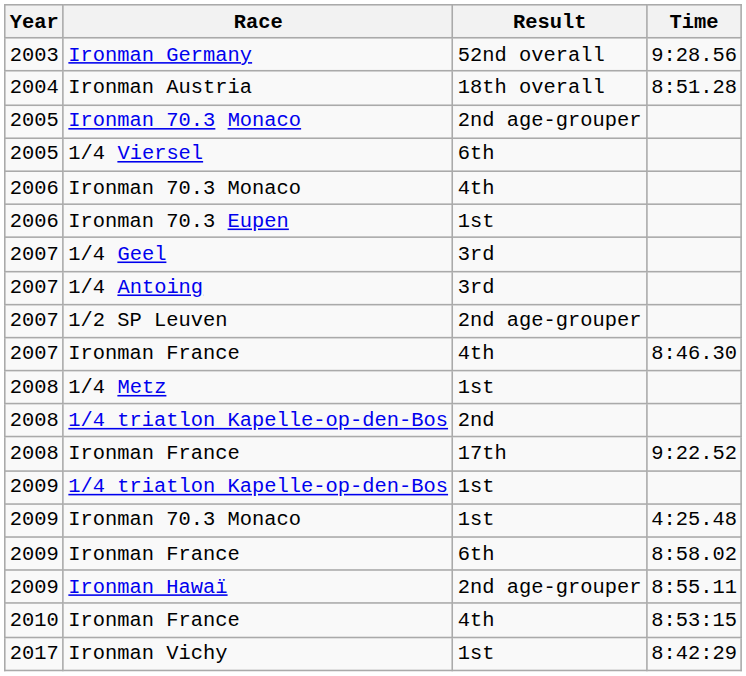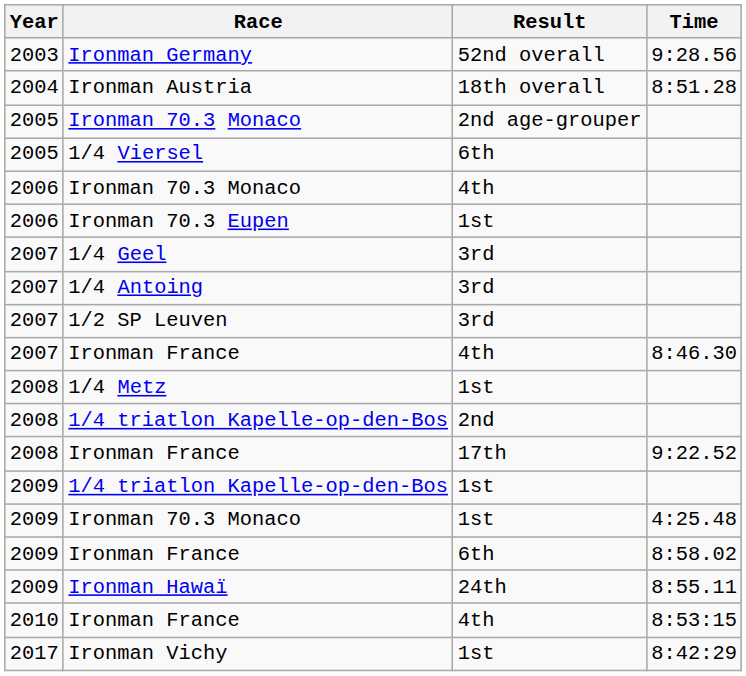 <table class="wikitable">
 <tr>
 <th>Year</th>
 <th>Race</th>
 <th>Result</th>
 <th>Time</th>
 </tr>
 <tr>
 <td>2003</td>
 <td><a href='#'>Ironman Germany</a></td>
 <td>52nd overall</td>
 <td>9:28.56</td>
 </tr>
 <tr>
 <td>2004</td>
 <td>Ironman Austria</td>
 <td>18th overall</td>
 <td>8:51.28</td>
 </tr>
 <tr>
 <td>2005</td>
 <td><a href='#'>Ironman 70.3</a> <a href='#'>Monaco</a></td>
 <td>2nd age-grouper</td>
 <td></td>
 </tr>
 <tr>
 <td>2005</td>
 <td>1/4 <a href='#'>Viersel</a></td>
 <td>6th</td>
 <td></td>
 </tr>
 <tr>
 <td>2006</td>
 <td>Ironman 70.3 Monaco</td>
 <td>4th</td>
 <td></td>
 </tr>
 <tr>
 <td>2006</td>
 <td>Ironman 70.3 <a href='#'>Eupen</a></td>
 <td>1st</td>
 <td></td>
 </tr>
 <tr>
 <td>2007</td>
 <td>1/4 <a href='#'>Geel</a></td>
 <td>3rd</td>
 <td></td>
 </tr>
 <tr>
 <td>2007</td>
 <td>1/4 <a href='#'>Antoing</a></td>
 <td>3rd</td>
 <td></td>
 </tr>
 <tr>
 <td>2007</td>
 <td>1/2 SP Leuven</td>
-<td>2nd age-grouper</td>
+<td>3rd</td>
 <td></td>
 </tr>
 <tr>
 <td>2007</td>
 <td>Ironman France</td>
 <td>4th</td>
 <td>8:46.30</td>
 </tr>
 <tr>
 <td>2008</td>
 <td>1/4 <a href='#'>Metz</a></td>
 <td>1st</td>
 <td></td>
 </tr>
 <tr>
 <td>2008</td>
 <td><a href='#'>1/4 triatlon Kapelle-op-den-Bos</a></td>
 <td>2nd</td>
 <td></td>
 </tr>
 <tr>
 <td>2008</td>
 <td>Ironman France</td>
 <td>17th</td>
 <td>9:22.52</td>
 </tr>
 <tr>
 <td>2009</td>
 <td><a href='#'>1/4 triatlon Kapelle-op-den-Bos</a></td>
 <td>1st</td>
 <td></td>
 </tr>
 <tr>
 <td>2009</td>
 <td>Ironman 70.3 Monaco</td>
 <td>1st</td>
 <td>4:25.48</td>
 </tr>
 <tr>
 <td>2009</td>
 <td>Ironman France</td>
 <td>6th</td>
 <td>8:58.02</td>
 </tr>
 <tr>
 <td>2009</td>
 <td><a href='#'>Ironman Hawaï</a></td>
-<td>2nd age-grouper</td>
+<td>24th</td>
 <td>8:55.11</td>
 </tr>
 <tr>
 <td>2010</td>
 <td>Ironman France</td>
 <td>4th</td>
 <td>8:53:15</td>
 </tr>
 <tr>
 <td>2017</td>
 <td>Ironman Vichy</td>
 <td>1st</td>
 <td>8:42:29</td>
 </tr>
 </table>
